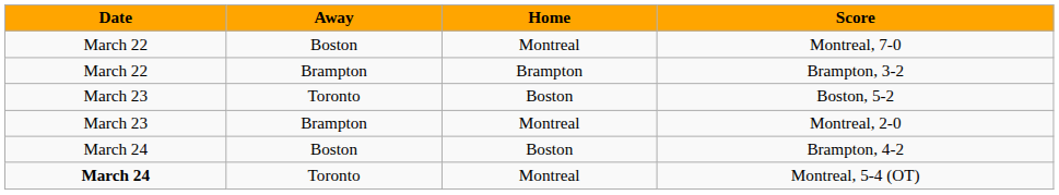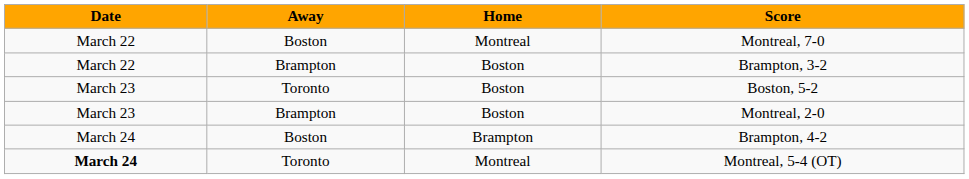 <table class="wikitable" width="80%">
 <tr align="center"  style="background:orange;color:black;">
 <td><strong>Date</strong></td>
 <td><strong>Away</strong></td>
 <td><strong>Home</strong></td>
 <td><strong>Score</strong></td>
 </tr>
 <tr align="center" bgcolor="">
 <td>March 22</td>
 <td>Boston</td>
 <td>Montreal</td>
 <td>Montreal, 7-0</td>
 </tr>
 <tr align="center" bgcolor="">
 <td>March 22</td>
 <td>Brampton</td>
-<td>Brampton</td>
+<td>Boston</td>
 <td>Brampton, 3-2</td>
 </tr>
 <tr align="center" bgcolor="">
 <td>March 23</td>
 <td>Toronto</td>
 <td>Boston</td>
 <td>Boston, 5-2</td>
 </tr>
 <tr align="center" bgcolor="">
 <td>March 23</td>
 <td>Brampton</td>
-<td>Montreal</td>
+<td>Boston</td>
 <td>Montreal, 2-0</td>
 </tr>
 <tr align="center" bgcolor="">
 <td>March 24</td>
 <td>Boston</td>
-<td>Boston</td>
+<td>Brampton</td>
 <td>Brampton, 4-2</td>
 </tr>
 <tr align="center" bgcolor="">
 <td><strong>March 24</strong></td>
 <td>Toronto</td>
 <td>Montreal</td>
 <td>Montreal, 5-4 (OT)</td>
 </tr>
 </table>
